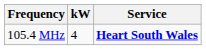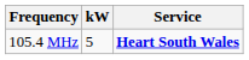 <table class="wikitable sortable">
 <tr>
 <th>Frequency</th>
 <th>kW</th>
 <th>Service</th>
 </tr>
 <tr>
 <td>105.4 <a href='#'>MHz</a></td>
-<td>4</td>
+<td>5</td>
 <td><strong><a href='#'>Heart South Wales</a></strong></td>
 </tr>
 </table>
